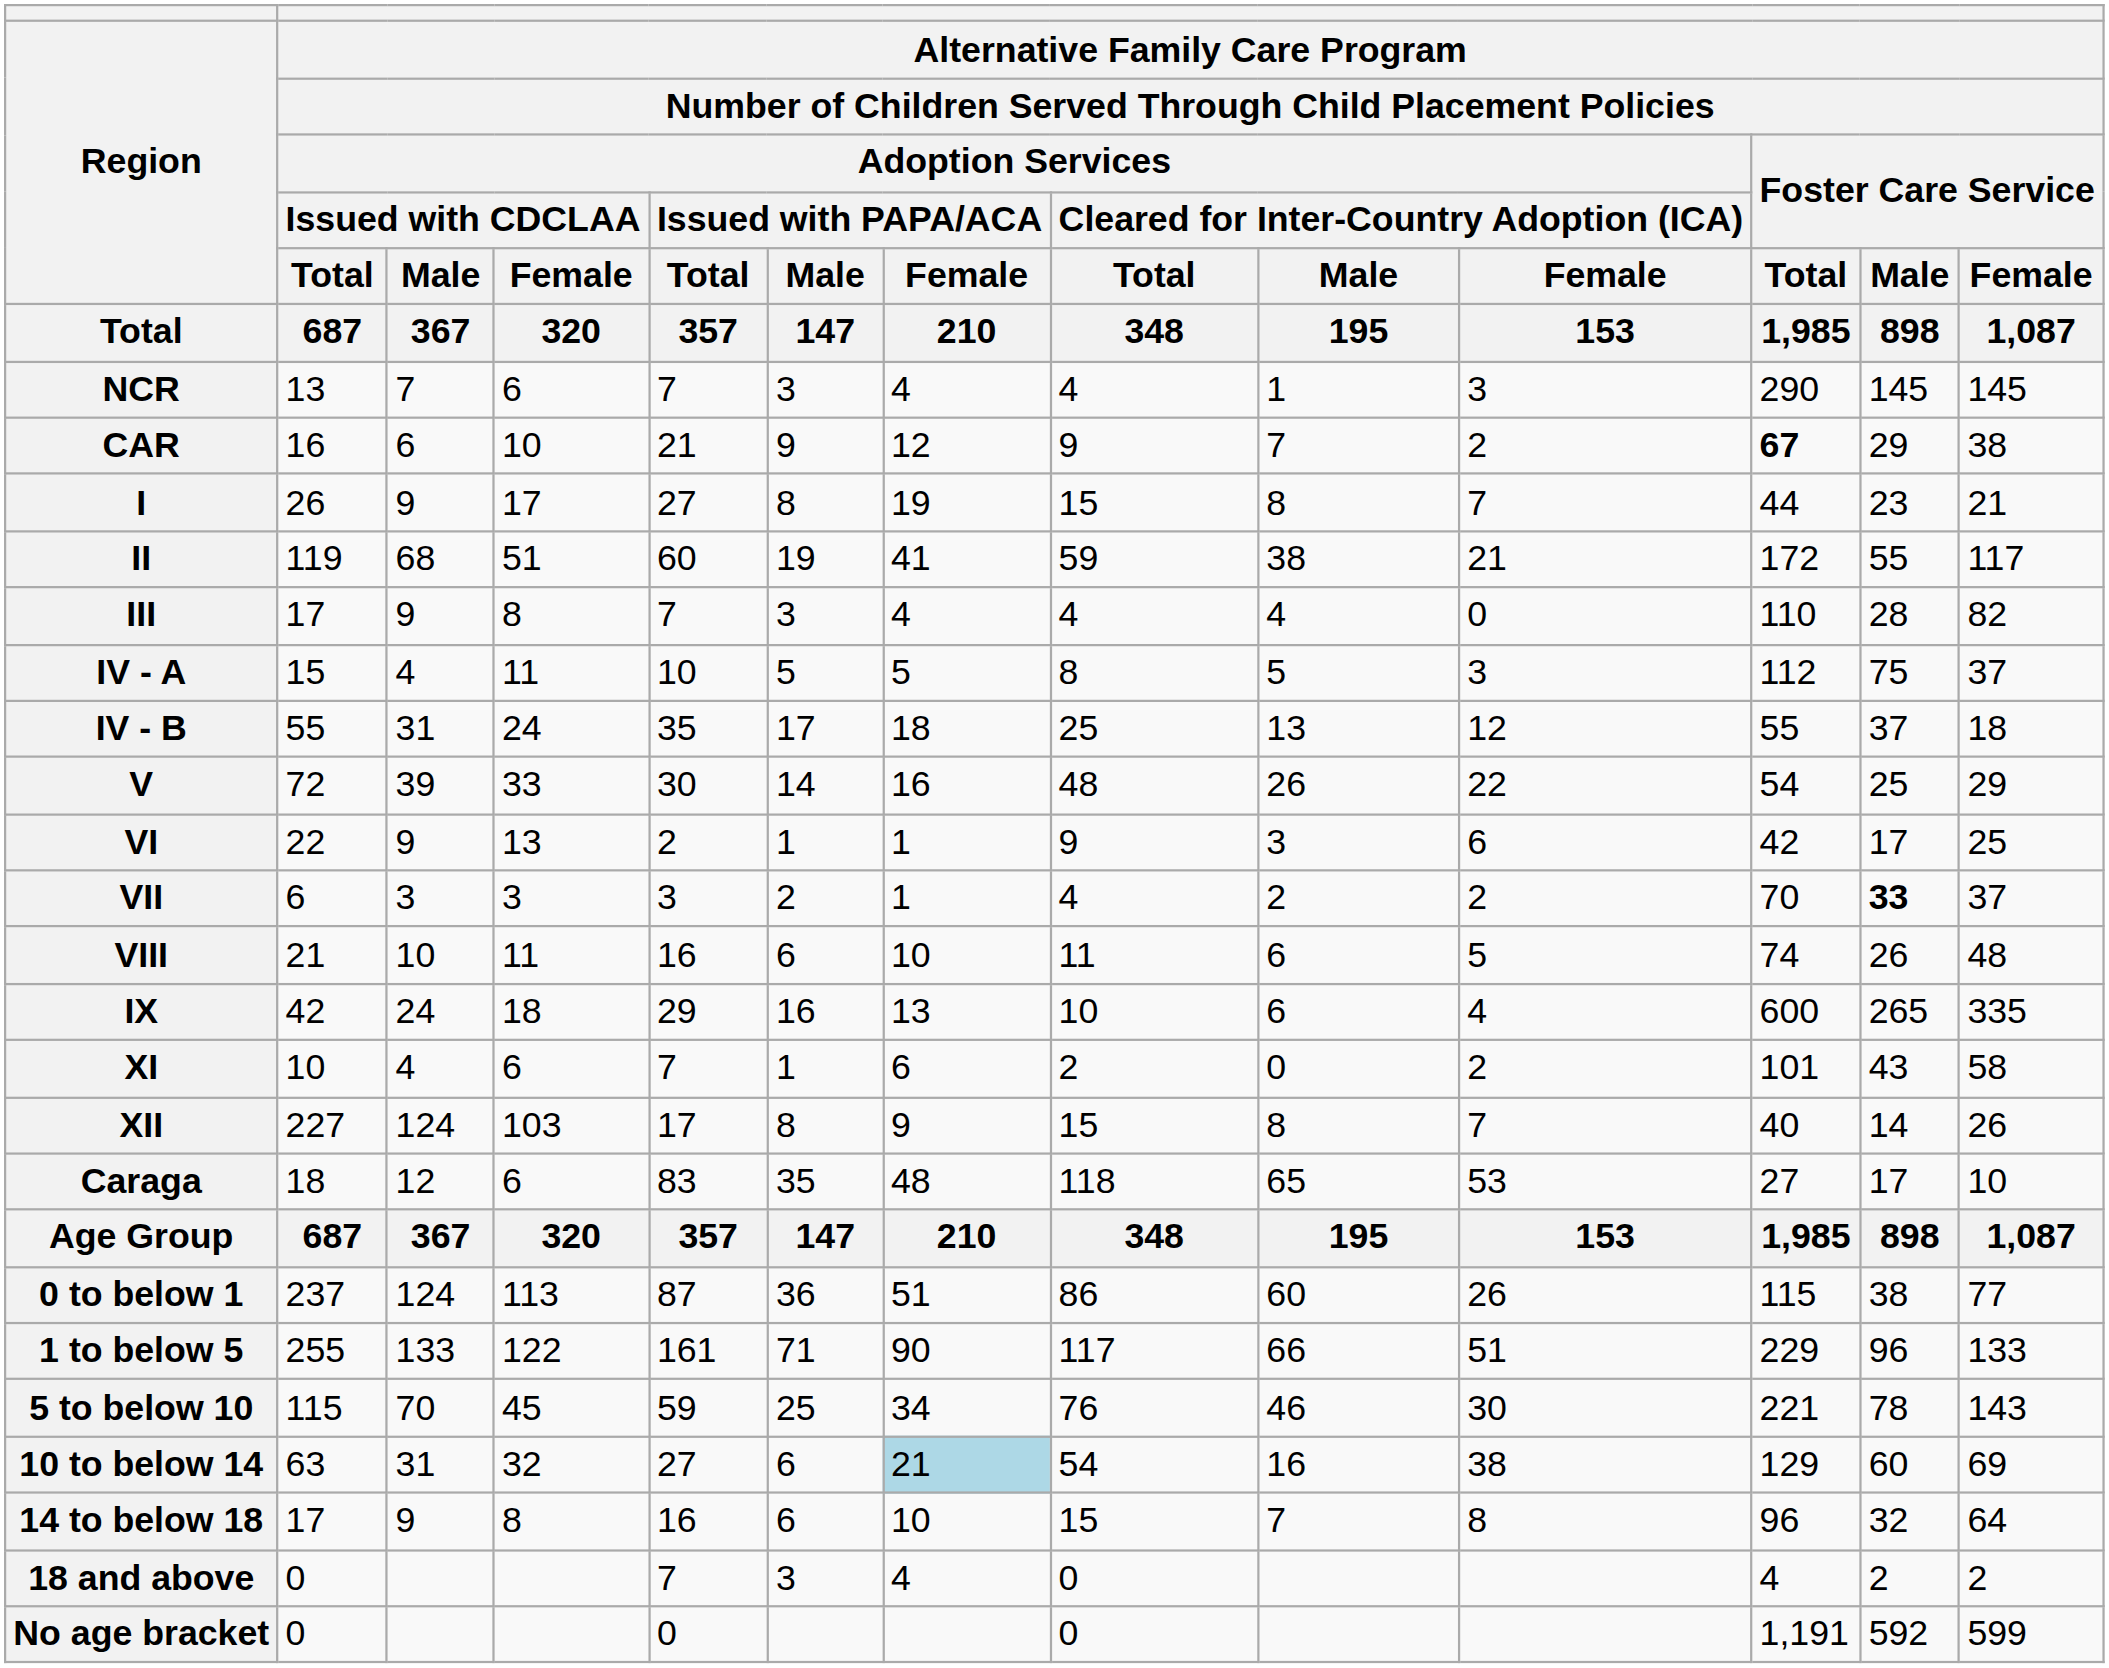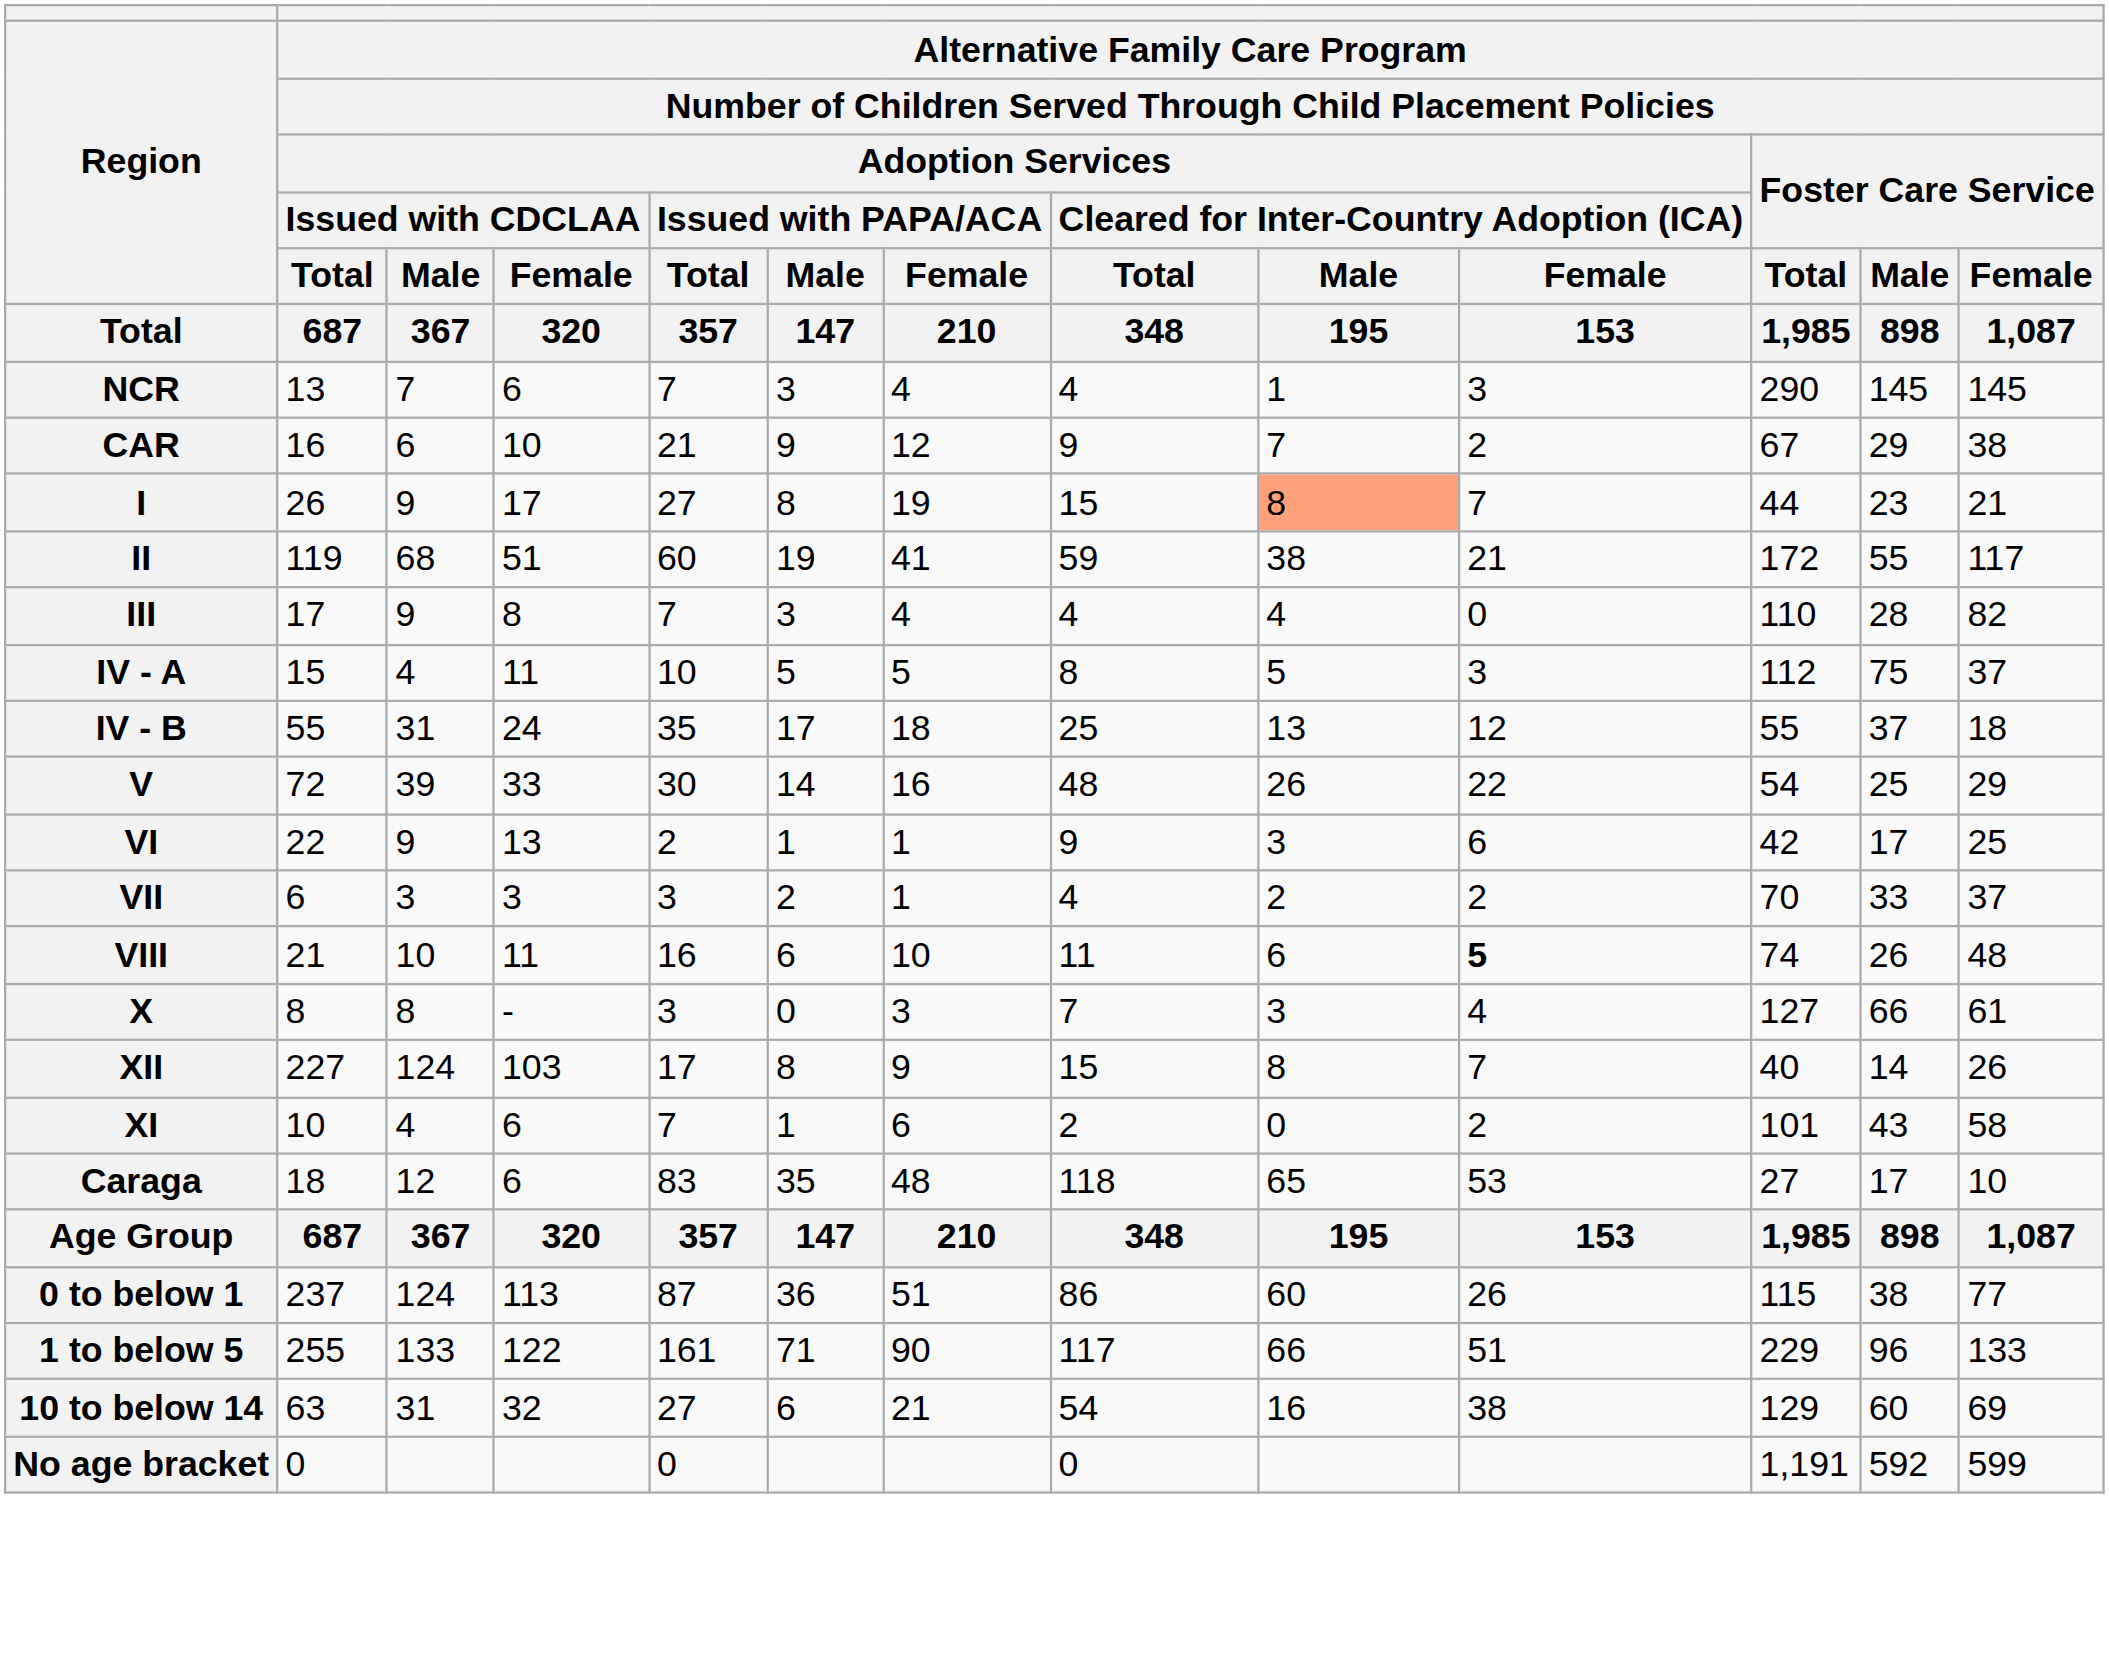 <table class="wikitable">
 <tr>
 <th></th>
 <th colspan="12"></th>
 </tr>
 <tr>
 <th rowspan="5">Region</th>
 <th colspan="12">Alternative Family Care Program</th>
 </tr>
 <tr>
 <th colspan="12">Number of Children Served Through Child Placement Policies</th>
 </tr>
 <tr>
 <th colspan="9">Adoption Services</th>
 <th rowspan="2" colspan="3">Foster Care Service</th>
 </tr>
 <tr>
 <th colspan="3">Issued with CDCLAA</th>
 <th colspan="3">Issued with PAPA/ACA</th>
 <th colspan="3">Cleared for Inter-Country Adoption (ICA)</th>
 </tr>
 <tr>
 <th>Total</th>
 <th>Male</th>
 <th>Female</th>
 <th>Total</th>
 <th>Male</th>
 <th>Female</th>
 <th>Total</th>
 <th>Male</th>
 <th>Female</th>
 <th>Total</th>
 <th>Male</th>
 <th>Female</th>
 </tr>
 <tr>
 <th>Total</th>
 <th>687</th>
 <th>367</th>
 <th>320</th>
 <th>357</th>
 <th>147</th>
 <th>210</th>
 <th>348</th>
 <th>195</th>
 <th>153</th>
 <th>1,985</th>
 <th>898</th>
 <th>1,087</th>
 </tr>
 <tr>
 <th>NCR</th>
 <td>13</td>
 <td>7</td>
 <td>6</td>
 <td>7</td>
 <td>3</td>
 <td>4</td>
 <td>4</td>
 <td>1</td>
 <td>3</td>
 <td>290</td>
 <td>145</td>
 <td>145</td>
 </tr>
 <tr>
 <th>CAR</th>
 <td>16</td>
 <td>6</td>
 <td>10</td>
 <td>21</td>
 <td>9</td>
 <td>12</td>
 <td>9</td>
 <td>7</td>
 <td>2</td>
-<td><strong>67</strong></td>
+<td>67</td>
 <td>29</td>
 <td>38</td>
 </tr>
 <tr>
 <th>I</th>
 <td>26</td>
 <td>9</td>
 <td>17</td>
 <td>27</td>
 <td>8</td>
 <td>19</td>
 <td>15</td>
-<td>8</td>
+<td style="background: lightsalmon;">8</td>
 <td>7</td>
 <td>44</td>
 <td>23</td>
 <td>21</td>
 </tr>
 <tr>
 <th>II</th>
 <td>119</td>
 <td>68</td>
 <td>51</td>
 <td>60</td>
 <td>19</td>
 <td>41</td>
 <td>59</td>
 <td>38</td>
 <td>21</td>
 <td>172</td>
 <td>55</td>
 <td>117</td>
 </tr>
 <tr>
 <th>III</th>
 <td>17</td>
 <td>9</td>
 <td>8</td>
 <td>7</td>
 <td>3</td>
 <td>4</td>
 <td>4</td>
 <td>4</td>
 <td>0</td>
 <td>110</td>
 <td>28</td>
 <td>82</td>
 </tr>
 <tr>
 <th>IV - A</th>
 <td>15</td>
 <td>4</td>
 <td>11</td>
 <td>10</td>
 <td>5</td>
 <td>5</td>
 <td>8</td>
 <td>5</td>
 <td>3</td>
 <td>112</td>
 <td>75</td>
 <td>37</td>
 </tr>
 <tr>
 <th>IV - B</th>
 <td>55</td>
 <td>31</td>
 <td>24</td>
 <td>35</td>
 <td>17</td>
 <td>18</td>
 <td>25</td>
 <td>13</td>
 <td>12</td>
 <td>55</td>
 <td>37</td>
 <td>18</td>
 </tr>
 <tr>
 <th>V</th>
 <td>72</td>
 <td>39</td>
 <td>33</td>
 <td>30</td>
 <td>14</td>
 <td>16</td>
 <td>48</td>
 <td>26</td>
 <td>22</td>
 <td>54</td>
 <td>25</td>
 <td>29</td>
 </tr>
 <tr>
 <th>VI</th>
 <td>22</td>
 <td>9</td>
 <td>13</td>
 <td>2</td>
 <td>1</td>
 <td>1</td>
 <td>9</td>
 <td>3</td>
 <td>6</td>
 <td>42</td>
 <td>17</td>
 <td>25</td>
 </tr>
 <tr>
 <th>VII</th>
 <td>6</td>
 <td>3</td>
 <td>3</td>
 <td>3</td>
 <td>2</td>
 <td>1</td>
 <td>4</td>
 <td>2</td>
 <td>2</td>
 <td>70</td>
-<td><strong>33</strong></td>
+<td>33</td>
 <td>37</td>
 </tr>
 <tr>
 <th>VIII</th>
 <td>21</td>
 <td>10</td>
 <td>11</td>
 <td>16</td>
 <td>6</td>
 <td>10</td>
 <td>11</td>
 <td>6</td>
-<td>5</td>
+<td><strong>5</strong></td>
 <td>74</td>
 <td>26</td>
 <td>48</td>
 </tr>
 <tr>
-<th>IX</th>
-<td>42</td>
-<td>24</td>
-<td>18</td>
-<td>29</td>
-<td>16</td>
-<td>13</td>
-<td>10</td>
-<td>6</td>
+<th>X</th>
+<td>8</td>
+<td>8</td>
+<td>-</td>
+<td>3</td>
+<td>0</td>
+<td>3</td>
+<td>7</td>
+<td>3</td>
 <td>4</td>
-<td>600</td>
-<td>265</td>
-<td>335</td>
+<td>127</td>
+<td>66</td>
+<td>61</td>
+</tr>
+<tr>
+<th>XII</th>
+<td>227</td>
+<td>124</td>
+<td>103</td>
+<td>17</td>
+<td>8</td>
+<td>9</td>
+<td>15</td>
+<td>8</td>
+<td>7</td>
+<td>40</td>
+<td>14</td>
+<td>26</td>
 </tr>
 <tr>
 <th>XI</th>
 <td>10</td>
 <td>4</td>
 <td>6</td>
 <td>7</td>
 <td>1</td>
 <td>6</td>
 <td>2</td>
 <td>0</td>
 <td>2</td>
 <td>101</td>
 <td>43</td>
 <td>58</td>
-</tr>
-<tr>
-<th>XII</th>
-<td>227</td>
-<td>124</td>
-<td>103</td>
-<td>17</td>
-<td>8</td>
-<td>9</td>
-<td>15</td>
-<td>8</td>
-<td>7</td>
-<td>40</td>
-<td>14</td>
-<td>26</td>
 </tr>
 <tr>
 <th>Caraga</th>
 <td>18</td>
 <td>12</td>
 <td>6</td>
 <td>83</td>
 <td>35</td>
 <td>48</td>
 <td>118</td>
 <td>65</td>
 <td>53</td>
 <td>27</td>
 <td>17</td>
 <td>10</td>
 </tr>
 <tr>
 <th>Age Group</th>
 <th>687</th>
 <th>367</th>
 <th>320</th>
 <th>357</th>
 <th>147</th>
 <th>210</th>
 <th>348</th>
 <th>195</th>
 <th>153</th>
 <th>1,985</th>
 <th>898</th>
 <th>1,087</th>
 </tr>
 <tr>
 <th>0   to  below   1</th>
 <td>237</td>
 <td>124</td>
 <td>113</td>
 <td>87</td>
 <td>36</td>
 <td>51</td>
 <td>86</td>
 <td>60</td>
 <td>26</td>
 <td>115</td>
 <td>38</td>
 <td>77</td>
 </tr>
 <tr>
 <th>1   to  below   5</th>
 <td>255</td>
 <td>133</td>
 <td>122</td>
 <td>161</td>
 <td>71</td>
 <td>90</td>
 <td>117</td>
 <td>66</td>
 <td>51</td>
 <td>229</td>
 <td>96</td>
 <td>133</td>
 </tr>
 <tr>
-<th>5   to  below   10</th>
-<td>115</td>
-<td>70</td>
-<td>45</td>
-<td>59</td>
-<td>25</td>
-<td>34</td>
-<td>76</td>
-<td>46</td>
-<td>30</td>
-<td>221</td>
-<td>78</td>
-<td>143</td>
-</tr>
-<tr>
 <th>10  to below    14</th>
 <td>63</td>
 <td>31</td>
 <td>32</td>
 <td>27</td>
 <td>6</td>
-<td style="background: lightblue;">21</td>
+<td>21</td>
 <td>54</td>
 <td>16</td>
 <td>38</td>
 <td>129</td>
 <td>60</td>
 <td>69</td>
-</tr>
-<tr>
-<th>14  to below    18</th>
-<td>17</td>
-<td>9</td>
-<td>8</td>
-<td>16</td>
-<td>6</td>
-<td>10</td>
-<td>15</td>
-<td>7</td>
-<td>8</td>
-<td>96</td>
-<td>32</td>
-<td>64</td>
-</tr>
-<tr>
-<th>18 and above</th>
-<td>0</td>
-<td></td>
-<td></td>
-<td>7</td>
-<td>3</td>
-<td>4</td>
-<td>0</td>
-<td></td>
-<td></td>
-<td>4</td>
-<td>2</td>
-<td>2</td>
 </tr>
 <tr>
 <th>No age bracket</th>
 <td>0</td>
 <td></td>
 <td></td>
 <td>0</td>
 <td></td>
 <td></td>
 <td>0</td>
 <td></td>
 <td></td>
 <td>1,191</td>
 <td>592</td>
 <td>599</td>
 </tr>
 </table>
